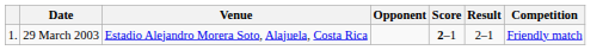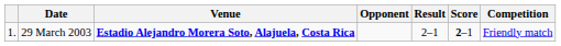 <table class="wikitable">
 <tr>
 <th></th>
 <th>Date</th>
 <th>Venue</th>
 <th>Opponent</th>
+<th>Result</th>
 <th>Score</th>
-<th>Result</th>
 <th>Competition</th>
 </tr>
 <tr>
 <td align="center">1.</td>
 <td>29 March 2003</td>
-<td><a href='#'>Estadio Alejandro Morera Soto</a>, <a href='#'>Alajuela</a>, <a href='#'>Costa Rica</a></td>
+<td><strong><a href='#'>Estadio Alejandro Morera Soto</a>, <a href='#'>Alajuela</a>, <a href='#'>Costa Rica</a></strong></td>
 <td></td>
+<td align="center">2–1</td>
 <td align="center"><strong>2</strong>–1</td>
-<td align="center">2–1</td>
 <td><a href='#'>Friendly match</a></td>
 </tr>
 </table>
